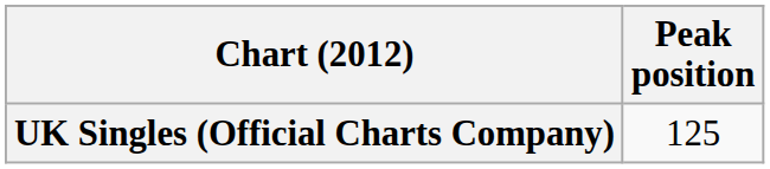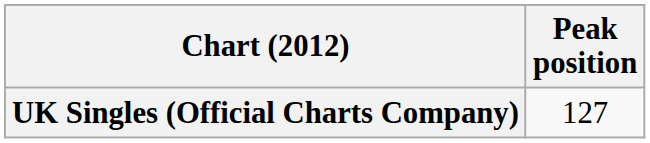 <table class="wikitable plainrowheaders" style="text-align:center">
 <tr>
 <th scope="col">Chart (2012)</th>
 <th scope="col">Peak<br>position</th>
 </tr>
 <tr>
 <th scope="row">UK Singles (Official Charts Company)</th>
-<td>125</td>
+<td>127</td>
 </tr>
 </table>
